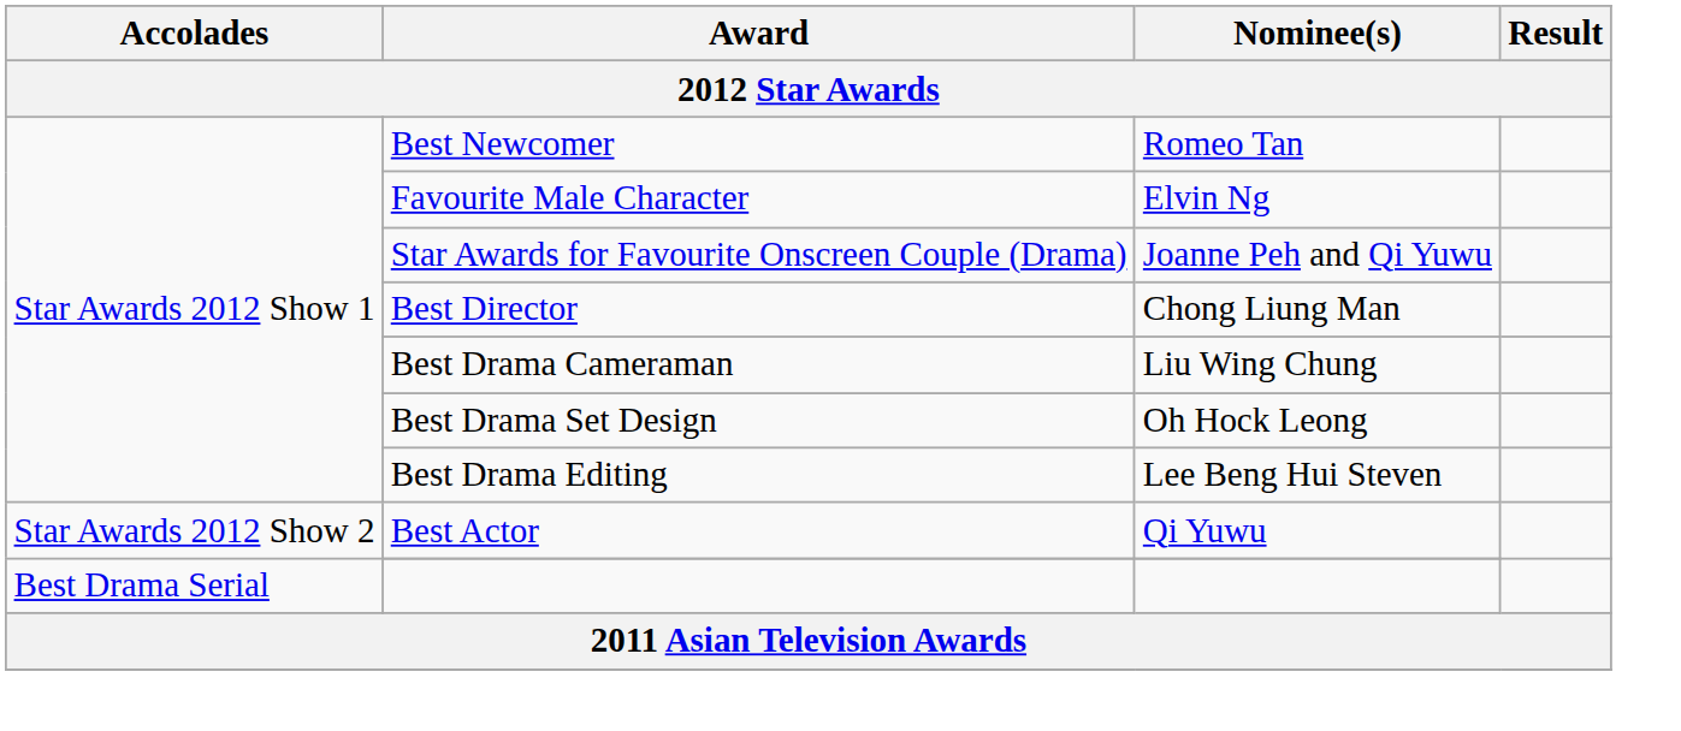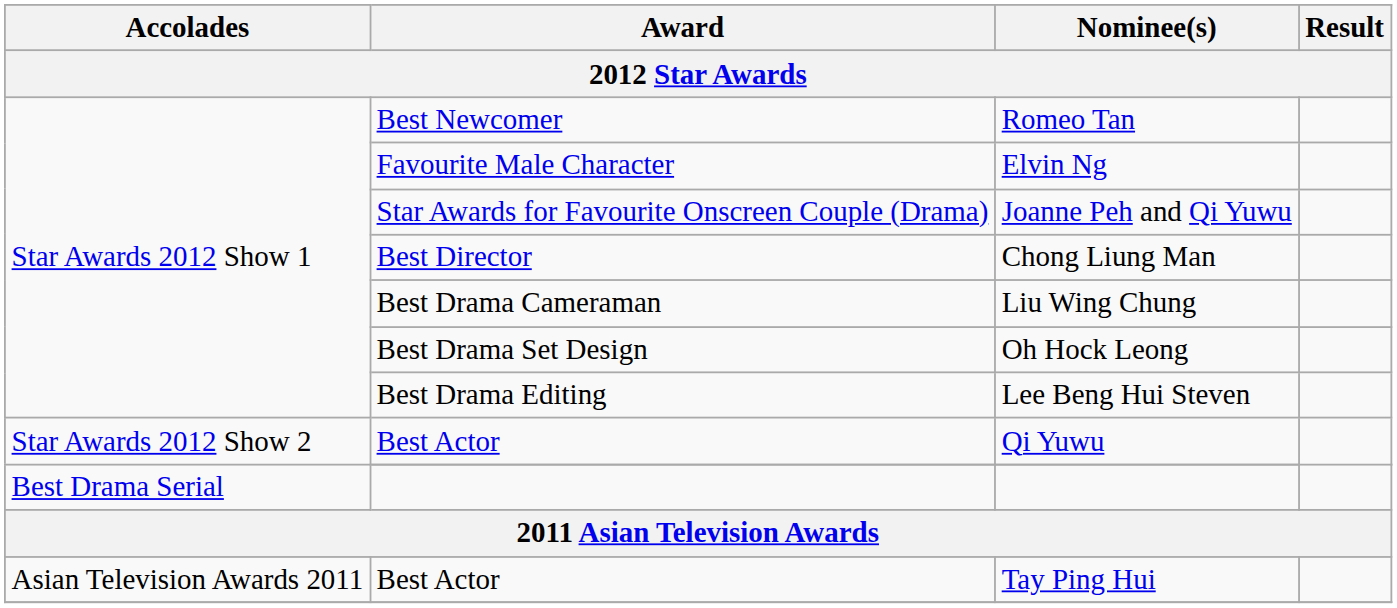 <table class="wikitable">
 <tr>
 <th>Accolades</th>
 <th>Award</th>
 <th>Nominee(s)</th>
 <th>Result</th>
 </tr>
 <tr>
 <th colspan="4">2012 <a href='#'>Star Awards</a></th>
 </tr>
 <tr>
 <td rowspan="7"><a href='#'>Star Awards 2012</a> Show 1</td>
 <td><a href='#'>Best Newcomer</a></td>
 <td><a href='#'>Romeo Tan</a></td>
 <td></td>
 </tr>
 <tr>
 <td><a href='#'>Favourite Male Character</a></td>
 <td><a href='#'>Elvin Ng</a></td>
 <td></td>
 </tr>
 <tr>
 <td><a href='#'>Star Awards for Favourite Onscreen Couple (Drama)</a></td>
 <td><a href='#'>Joanne Peh</a> and <a href='#'>Qi Yuwu</a></td>
 <td></td>
 </tr>
 <tr>
 <td><a href='#'>Best Director</a></td>
 <td>Chong Liung Man</td>
 <td></td>
 </tr>
 <tr>
 <td>Best Drama Cameraman</td>
 <td>Liu Wing Chung</td>
 <td></td>
 </tr>
 <tr>
 <td>Best Drama Set Design</td>
 <td>Oh Hock Leong</td>
 <td></td>
 </tr>
 <tr>
 <td>Best Drama Editing</td>
 <td>Lee Beng Hui Steven</td>
 <td></td>
 </tr>
 <tr>
 <td rowspan="2"><a href='#'>Star Awards 2012</a> Show 2</td>
 <td><a href='#'>Best Actor</a></td>
 <td><a href='#'>Qi Yuwu</a></td>
 <td></td>
 </tr>
 <tr>
 </tr>
 <tr>
 <td><a href='#'>Best Drama Serial</a></td>
 <td></td>
 <td></td>
 </tr>
 <tr>
 <th colspan="4">2011 <a href='#'>Asian Television Awards</a></th>
 </tr>
 <tr>
+<td>Asian Television Awards 2011</td>
+<td>Best Actor</td>
+<td><a href='#'>Tay Ping Hui</a></td>
+<td></td>
+</tr>
+<tr>
 </tr>
 </table>
